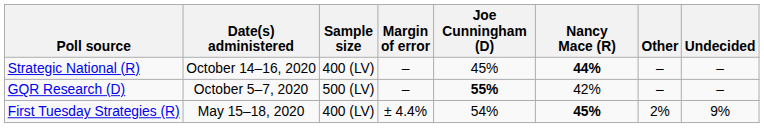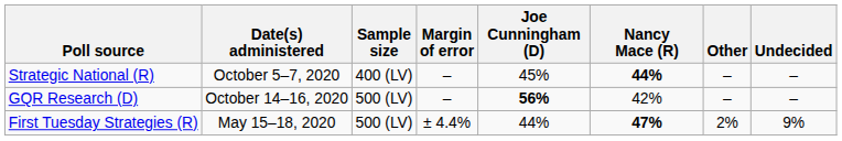 <table class="wikitable" style="font-size:90%;text-align:center;">
 <tr valign=bottom>
 <th>Poll source</th>
 <th>Date(s)<br>administered</th>
 <th>Sample<br>size</th>
 <th>Margin<br>of error</th>
 <th style="width:100px;">Joe<br>Cunningham (D)</th>
 <th style="width:100px;">Nancy<br>Mace (R)</th>
 <th>Other</th>
 <th>Undecided</th>
 </tr>
 <tr>
 <td style="text-align:left;"><a href='#'>Strategic National (R)</a></td>
-<td>October 14–16, 2020</td>
+<td>October 5–7, 2020</td>
 <td>400 (LV)</td>
 <td>–</td>
 <td>45%</td>
 <td><strong>44%</strong></td>
 <td>–</td>
 <td>–</td>
 </tr>
 <tr>
 <td style="text-align:left;"><a href='#'>GQR Research (D)</a></td>
-<td>October 5–7, 2020</td>
+<td>October 14–16, 2020</td>
 <td>500 (LV)</td>
 <td>–</td>
-<td><strong>55%</strong></td>
+<td><strong>56%</strong></td>
 <td>42%</td>
 <td>–</td>
 <td>–</td>
 </tr>
 <tr>
 <td style="text-align:left;"><a href='#'>First Tuesday Strategies (R)</a></td>
 <td>May 15–18, 2020</td>
-<td>400 (LV)</td>
+<td>500 (LV)</td>
 <td>± 4.4%</td>
-<td>54%</td>
-<td><strong>45%</strong></td>
+<td>44%</td>
+<td><strong>47%</strong></td>
 <td>2%</td>
 <td>9%</td>
 </tr>
 </table>
